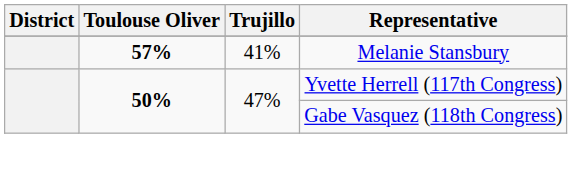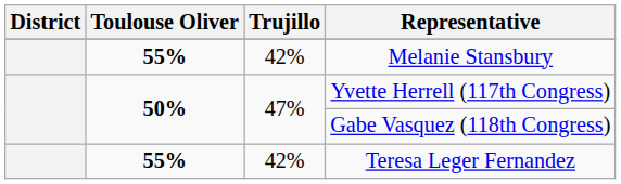 <table class=wikitable>
 <tr>
 <th>District</th>
 <th>Toulouse Oliver</th>
 <th>Trujillo</th>
 <th>Representative</th>
 </tr>
 <tr align=center>
 </tr>
 <tr align=center>
 <th></th>
-<td><strong>57%</strong></td>
-<td>41%</td>
+<td><strong>55%</strong></td>
+<td>42%</td>
 <td><a href='#'>Melanie Stansbury</a></td>
 </tr>
 <tr align=center>
 <th rowspan=2 ></th>
 <td rowspan=2><strong>50%</strong></td>
 <td rowspan=2>47%</td>
 <td><a href='#'>Yvette Herrell</a> (<a href='#'>117th Congress</a>)</td>
 </tr>
 <tr align=center>
 <td><a href='#'>Gabe Vasquez</a> (<a href='#'>118th Congress</a>)</td>
 </tr>
+<tr align=center>
+<th></th>
+<td><strong>55%</strong></td>
+<td>42%</td>
+<td><a href='#'>Teresa Leger Fernandez</a></td>
+</tr>
 </table>
